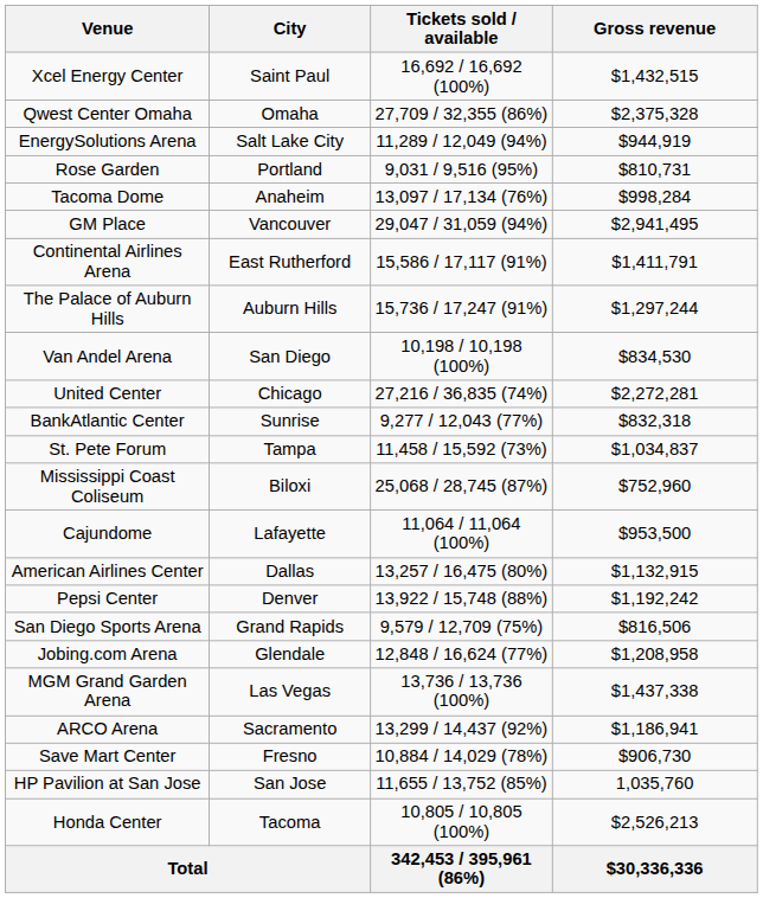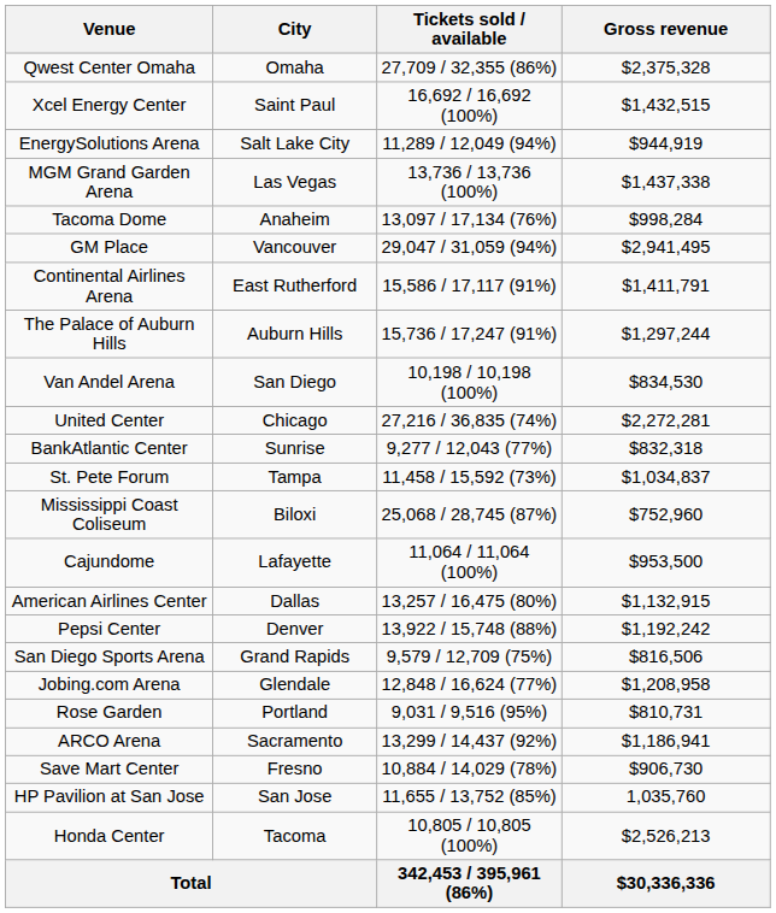 <table class="wikitable" style="text-align:center;">
 <tr>
 <th width="180">Venue</th>
 <th width="140">City</th>
 <th width="160">Tickets sold / available</th>
 <th width="180">Gross revenue</th>
 </tr>
 <tr>
+<td>Qwest Center Omaha</td>
+<td>Omaha</td>
+<td>27,709 / 32,355 (86%)</td>
+<td>$2,375,328 </td>
+</tr>
+<tr>
 <td>Xcel Energy Center</td>
 <td>Saint Paul</td>
 <td>16,692 / 16,692 (100%)</td>
 <td>$1,432,515 </td>
-</tr>
-<tr>
-<td>Qwest Center Omaha</td>
-<td>Omaha</td>
-<td>27,709 / 32,355 (86%)</td>
-<td>$2,375,328 </td>
 </tr>
 <tr>
 <td>EnergySolutions Arena</td>
 <td>Salt Lake City</td>
 <td>11,289 / 12,049 (94%)</td>
 <td>$944,919 </td>
 </tr>
 <tr>
-<td>Rose Garden</td>
-<td>Portland</td>
-<td>9,031 / 9,516 (95%)</td>
-<td>$810,731 </td>
+<td>MGM Grand Garden Arena</td>
+<td>Las Vegas</td>
+<td>13,736 / 13,736 (100%)</td>
+<td>$1,437,338 </td>
 </tr>
 <tr>
 <td>Tacoma Dome</td>
 <td>Anaheim</td>
 <td>13,097 / 17,134 (76%)</td>
 <td>$998,284 </td>
 </tr>
 <tr>
 <td>GM Place</td>
 <td>Vancouver</td>
 <td>29,047 / 31,059 (94%)</td>
 <td>$2,941,495 </td>
 </tr>
 <tr>
 <td>Continental Airlines Arena</td>
 <td>East Rutherford</td>
 <td>15,586 / 17,117 (91%)</td>
 <td>$1,411,791</td>
 </tr>
 <tr>
 <td>The Palace of Auburn Hills</td>
 <td>Auburn Hills</td>
 <td>15,736 / 17,247 (91%)</td>
 <td>$1,297,244 </td>
 </tr>
 <tr>
 <td>Van Andel Arena</td>
 <td>San Diego</td>
 <td>10,198 / 10,198 (100%)</td>
 <td>$834,530 </td>
 </tr>
 <tr>
 <td>United Center</td>
 <td>Chicago</td>
 <td>27,216 / 36,835 (74%)</td>
 <td>$2,272,281</td>
 </tr>
 <tr>
 <td>BankAtlantic Center</td>
 <td>Sunrise</td>
 <td>9,277 / 12,043 (77%)</td>
 <td>$832,318 </td>
 </tr>
 <tr>
 <td>St. Pete Forum</td>
 <td>Tampa</td>
 <td>11,458 / 15,592 (73%)</td>
 <td>$1,034,837 </td>
 </tr>
 <tr>
 <td>Mississippi Coast Coliseum</td>
 <td>Biloxi</td>
 <td>25,068 / 28,745 (87%)</td>
 <td>$752,960 </td>
 </tr>
 <tr>
 <td>Cajundome</td>
 <td>Lafayette</td>
 <td>11,064 / 11,064 (100%)</td>
 <td>$953,500 </td>
 </tr>
 <tr>
 <td>American Airlines Center</td>
 <td>Dallas</td>
 <td>13,257 / 16,475 (80%)</td>
 <td>$1,132,915 </td>
 </tr>
 <tr>
 <td>Pepsi Center</td>
 <td>Denver</td>
 <td>13,922 / 15,748 (88%)</td>
 <td>$1,192,242 </td>
 </tr>
 <tr>
 <td>San Diego Sports Arena</td>
 <td>Grand Rapids</td>
 <td>9,579 / 12,709 (75%)</td>
 <td>$816,506 </td>
 </tr>
 <tr>
 <td>Jobing.com Arena</td>
 <td>Glendale</td>
 <td>12,848 / 16,624 (77%)</td>
 <td>$1,208,958 </td>
 </tr>
 <tr>
-<td>MGM Grand Garden Arena</td>
-<td>Las Vegas</td>
-<td>13,736 / 13,736 (100%)</td>
-<td>$1,437,338 </td>
+<td>Rose Garden</td>
+<td>Portland</td>
+<td>9,031 / 9,516 (95%)</td>
+<td>$810,731 </td>
 </tr>
 <tr>
 <td>ARCO Arena</td>
 <td>Sacramento</td>
 <td>13,299 / 14,437 (92%)</td>
 <td>$1,186,941 </td>
 </tr>
 <tr>
 <td>Save Mart Center</td>
 <td>Fresno</td>
 <td>10,884 / 14,029 (78%)</td>
 <td>$906,730 </td>
 </tr>
 <tr>
 <td>HP Pavilion at San Jose</td>
 <td>San Jose</td>
 <td>11,655 / 13,752 (85%)</td>
 <td>1,035,760 </td>
 </tr>
 <tr>
 <td>Honda Center</td>
 <td>Tacoma</td>
 <td>10,805 / 10,805 (100%)</td>
 <td>$2,526,213 </td>
 </tr>
 <tr>
 <th colspan="2">Total</th>
 <th>342,453 / 395,961 (86%)</th>
 <th>$30,336,336</th>
 </tr>
 </table>
